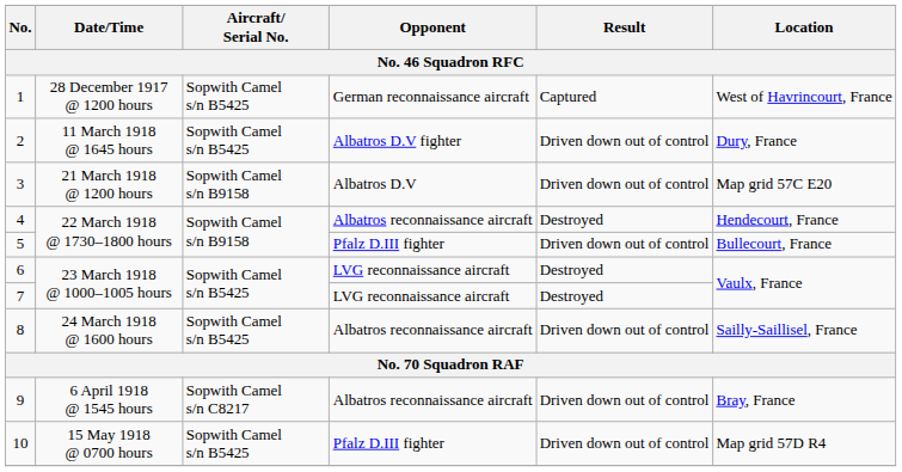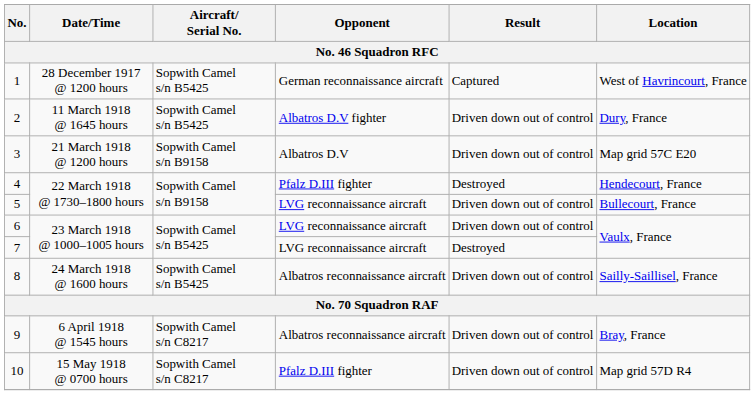 <table class="wikitable" style="font-size:90%;">
 <tr>
 </tr>
 <tr>
 <th>No.</th>
 <th width="130">Date/Time</th>
 <th width="130">Aircraft/<br>Serial No.</th>
 <th>Opponent</th>
 <th>Result</th>
 <th>Location</th>
 </tr>
 <tr>
 <th colspan="6">No. 46 Squadron RFC</th>
 </tr>
 <tr>
 <td align="center">1</td>
 <td align="center">28 December 1917<br>@ 1200 hours</td>
 <td>Sopwith Camel<br>s/n B5425</td>
 <td>German reconnaissance aircraft</td>
 <td>Captured</td>
 <td>West of <a href='#'>Havrincourt</a>, France</td>
 </tr>
 <tr>
 <td align="center">2</td>
 <td align="center">11 March 1918<br>@ 1645 hours</td>
 <td>Sopwith Camel<br>s/n B5425</td>
 <td><a href='#'>Albatros D.V</a> fighter</td>
 <td>Driven down out of control</td>
 <td><a href='#'>Dury</a>, France</td>
 </tr>
 <tr>
 <td align="center">3</td>
 <td align="center">21 March 1918<br>@ 1200 hours</td>
 <td>Sopwith Camel<br>s/n B9158</td>
 <td>Albatros D.V</td>
 <td>Driven down out of control</td>
 <td>Map grid 57C E20</td>
 </tr>
 <tr>
 <td align="center">4</td>
 <td align="center" rowspan="2">22 March 1918<br>@ 1730–1800 hours</td>
 <td rowspan="2">Sopwith Camel<br>s/n B9158</td>
-<td><a href='#'>Albatros</a> reconnaissance aircraft</td>
+<td><a href='#'>Pfalz D.III</a> fighter</td>
 <td>Destroyed</td>
 <td><a href='#'>Hendecourt</a>, France</td>
 </tr>
 <tr>
 <td align="center">5</td>
-<td><a href='#'>Pfalz D.III</a> fighter</td>
+<td><a href='#'>LVG</a> reconnaissance aircraft</td>
 <td>Driven down out of control</td>
 <td><a href='#'>Bullecourt</a>, France</td>
 </tr>
 <tr>
 <td align="center">6</td>
 <td align="center" rowspan="2">23 March 1918<br>@ 1000–1005 hours</td>
 <td rowspan="2">Sopwith Camel<br>s/n B5425</td>
 <td><a href='#'>LVG</a> reconnaissance aircraft</td>
-<td>Destroyed</td>
+<td>Driven down out of control</td>
 <td rowspan="2"><a href='#'>Vaulx</a>, France</td>
 </tr>
 <tr>
 <td align="center">7</td>
 <td>LVG reconnaissance aircraft</td>
 <td>Destroyed</td>
 </tr>
 <tr>
 <td align="center">8</td>
 <td align="center">24 March 1918<br>@ 1600 hours</td>
 <td>Sopwith Camel<br>s/n B5425</td>
 <td>Albatros reconnaissance aircraft</td>
 <td>Driven down out of control</td>
 <td><a href='#'>Sailly-Saillisel</a>, France</td>
 </tr>
 <tr>
 <th colspan="6">No. 70 Squadron RAF</th>
 </tr>
 <tr>
 <td align="center">9</td>
 <td align="center">6 April 1918<br>@ 1545 hours</td>
 <td>Sopwith Camel<br>s/n C8217</td>
 <td>Albatros reconnaissance aircraft</td>
 <td>Driven down out of control</td>
 <td><a href='#'>Bray</a>, France</td>
 </tr>
 <tr>
 <td align="center">10</td>
 <td align="center">15 May 1918<br>@ 0700 hours</td>
-<td>Sopwith Camel<br>s/n B5425</td>
+<td>Sopwith Camel<br>s/n C8217</td>
 <td><a href='#'>Pfalz D.III</a> fighter</td>
 <td>Driven down out of control</td>
 <td>Map grid 57D R4</td>
 </tr>
 <tr>
 </tr>
 </table>
